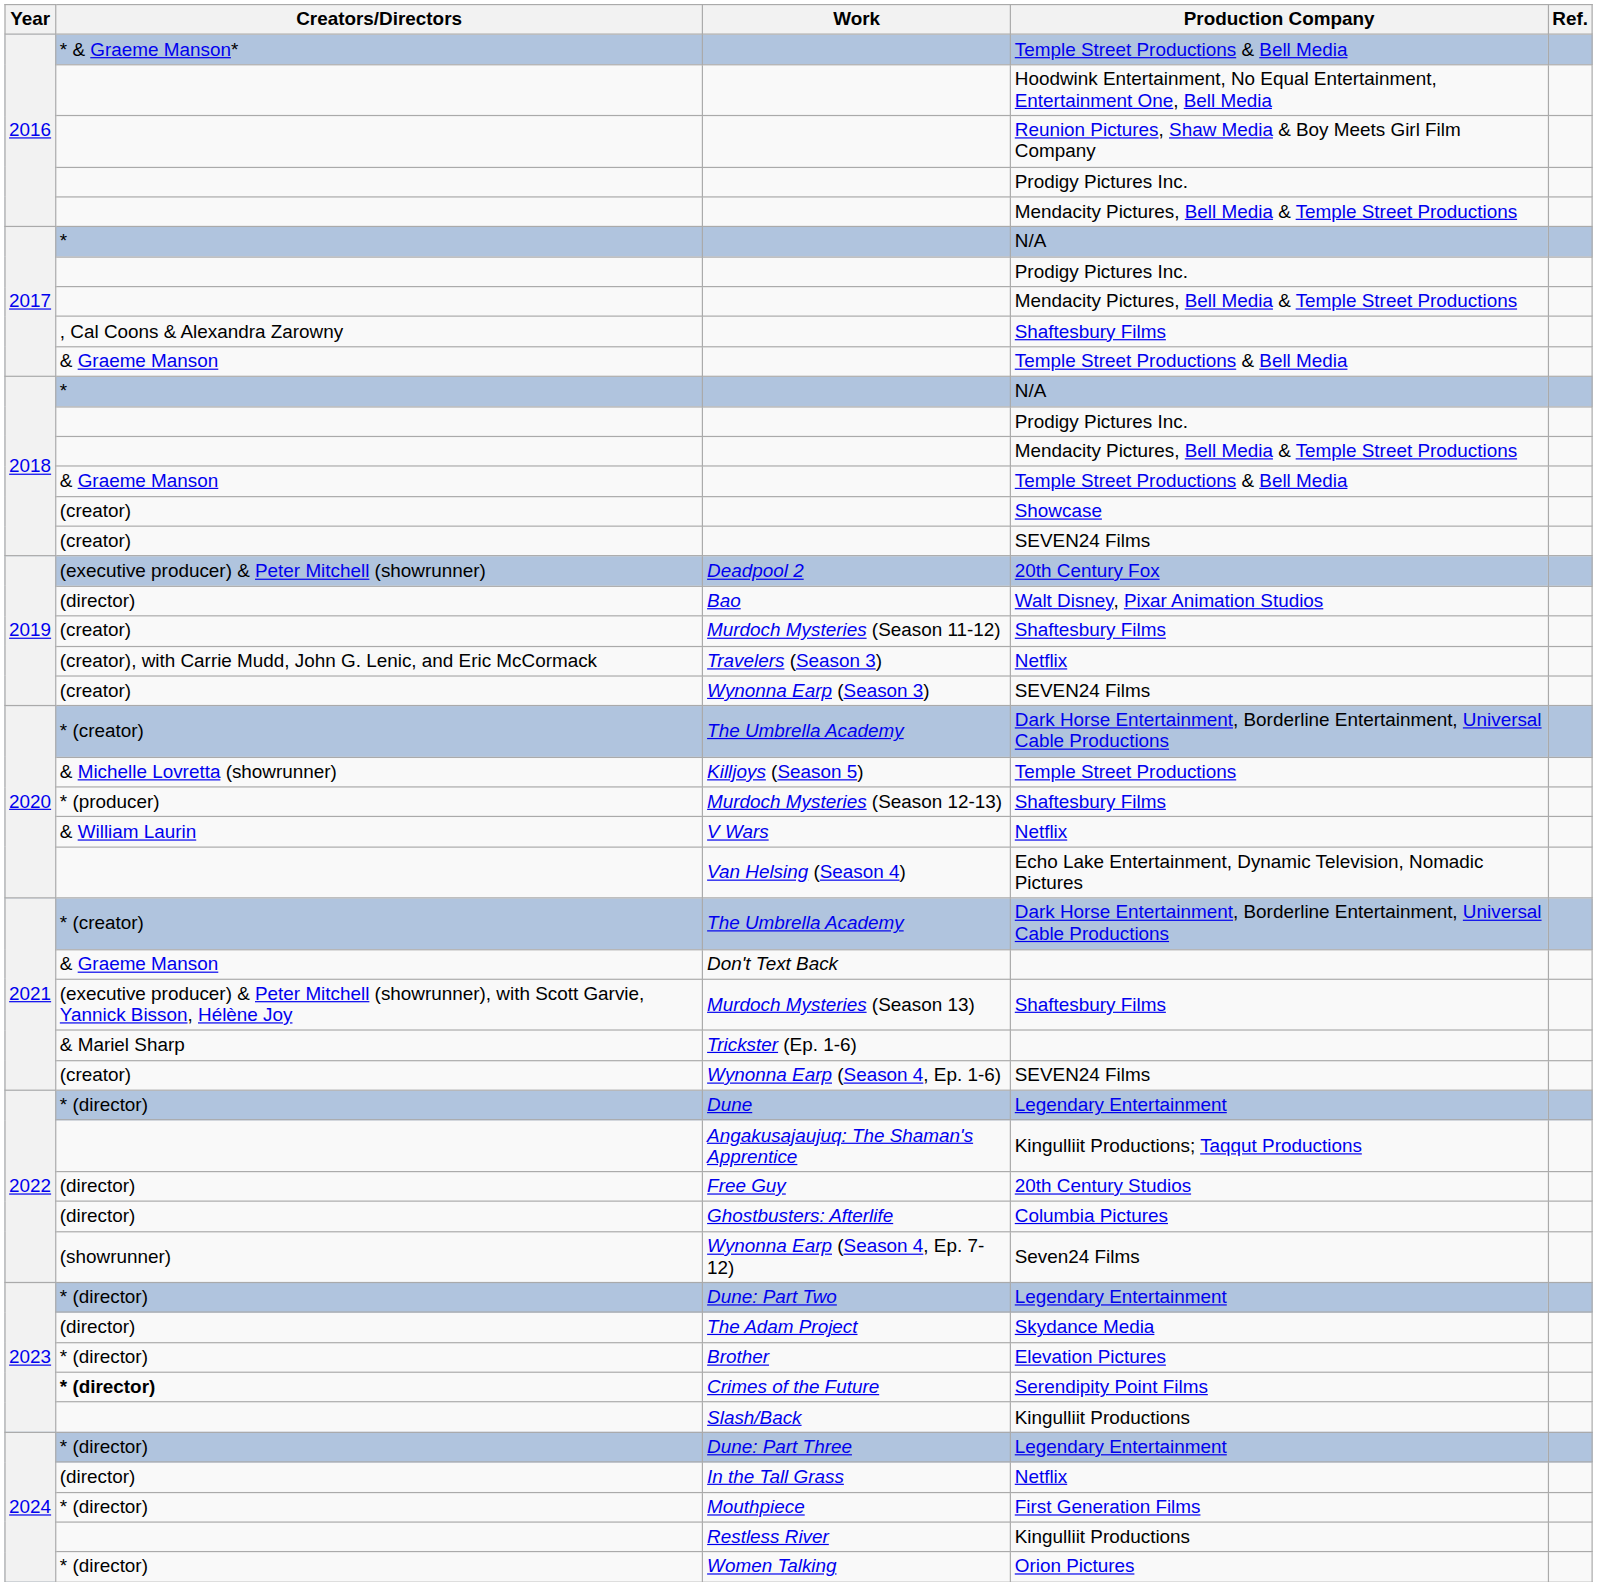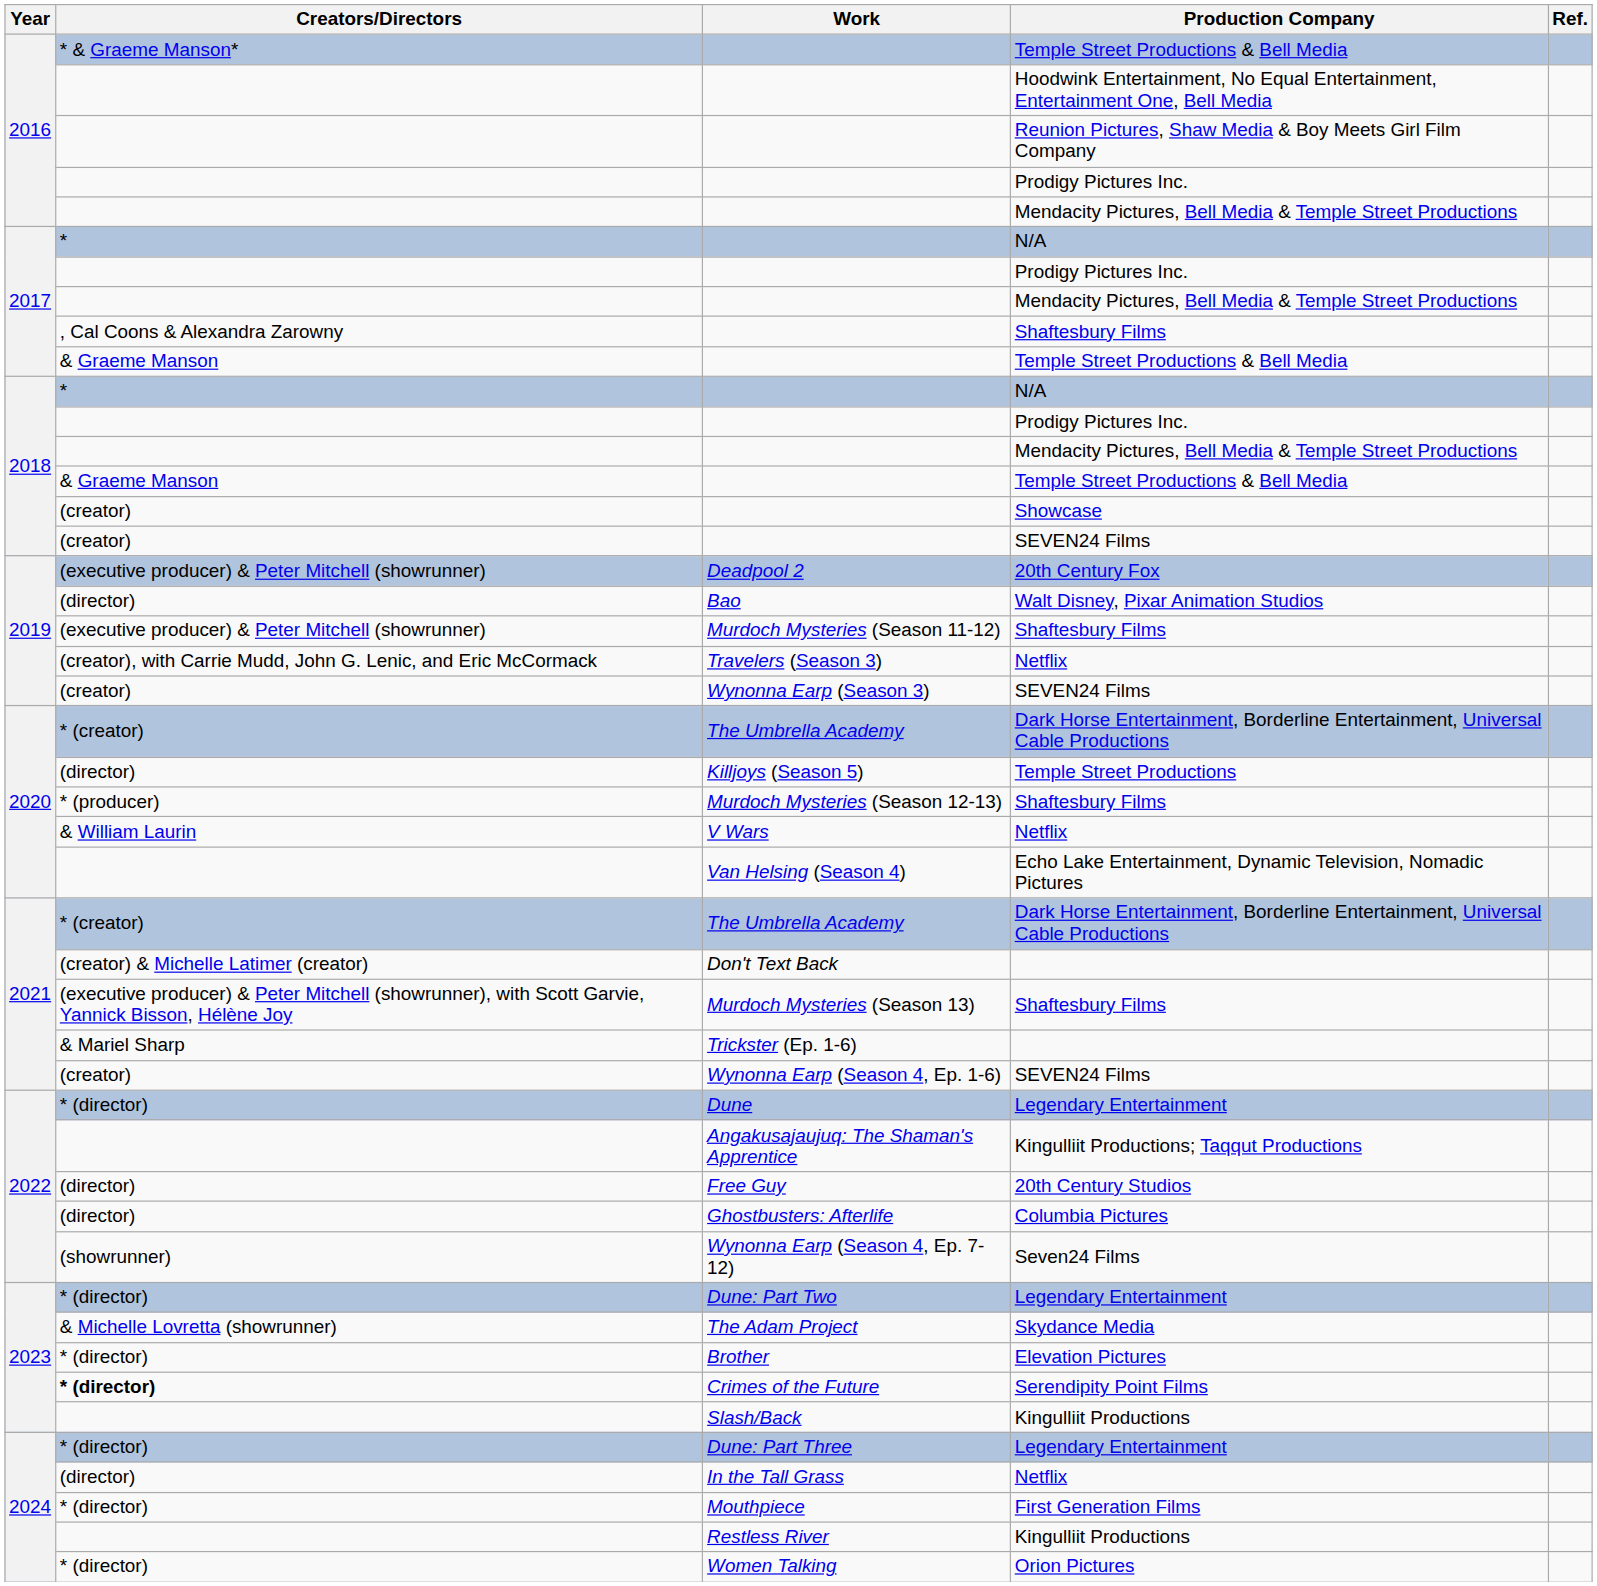 <table class="sortable wikitable" width="85%" cellpadding="5" style="margin: 1em auto 1em auto">
 <tr>
 <th scope="col">Year</th>
 <th scope="col">Creators/Directors</th>
 <th scope="col">Work</th>
 <th scope="col">Production Company</th>
 <th class="unsortable">Ref.</th>
 </tr>
 <tr style="background:#B0C4DE;">
 <th scope="row" align="center" style="font-weight:normal;" rowspan=5><a href='#'>2016</a></th>
 <td>* & <a href='#'>Graeme Manson</a>*</td>
 <td></td>
 <td><a href='#'>Temple Street Productions</a> & <a href='#'>Bell Media</a></td>
 <td align="center"></td>
 </tr>
 <tr>
 <td></td>
 <td></td>
 <td>Hoodwink Entertainment, No Equal Entertainment, <a href='#'>Entertainment One</a>, <a href='#'>Bell Media</a></td>
 <td align="center"></td>
 </tr>
 <tr>
 <td></td>
 <td></td>
 <td><a href='#'>Reunion Pictures</a>, <a href='#'>Shaw Media</a> & Boy Meets Girl Film Company</td>
 <td align="center"></td>
 </tr>
 <tr>
 <td></td>
 <td></td>
 <td>Prodigy Pictures Inc.</td>
 <td align="center"></td>
 </tr>
 <tr>
 <td></td>
 <td></td>
 <td>Mendacity Pictures, <a href='#'>Bell Media</a> & <a href='#'>Temple Street Productions</a></td>
 <td align="center"></td>
 </tr>
 <tr style="background:#B0C4DE;">
 <th scope="row" align="center" style="font-weight:normal;" rowspan=5><a href='#'>2017</a></th>
 <td>*</td>
 <td></td>
 <td>N/A</td>
 <td align="center"></td>
 </tr>
 <tr>
 <td></td>
 <td></td>
 <td>Prodigy Pictures Inc.</td>
 <td align="center"></td>
 </tr>
 <tr>
 <td></td>
 <td></td>
 <td>Mendacity Pictures, <a href='#'>Bell Media</a> & <a href='#'>Temple Street Productions</a></td>
 <td align="center"></td>
 </tr>
 <tr>
 <td>, Cal Coons & Alexandra Zarowny</td>
 <td></td>
 <td><a href='#'>Shaftesbury Films</a></td>
 <td align="center"></td>
 </tr>
 <tr>
 <td> & <a href='#'>Graeme Manson</a></td>
 <td></td>
 <td><a href='#'>Temple Street Productions</a> & <a href='#'>Bell Media</a></td>
 <td align="center"></td>
 </tr>
 <tr style="background:#B0C4DE;">
 <th scope="row" align="center" style="font-weight:normal;" rowspan=6><a href='#'>2018</a></th>
 <td>*</td>
 <td></td>
 <td>N/A</td>
 <td align="center"></td>
 </tr>
 <tr>
 <td></td>
 <td></td>
 <td>Prodigy Pictures Inc.</td>
 <td align="center"></td>
 </tr>
 <tr>
 <td></td>
 <td></td>
 <td>Mendacity Pictures, <a href='#'>Bell Media</a> & <a href='#'>Temple Street Productions</a></td>
 <td align="center"></td>
 </tr>
 <tr>
 <td> & <a href='#'>Graeme Manson</a></td>
 <td></td>
 <td><a href='#'>Temple Street Productions</a> & <a href='#'>Bell Media</a></td>
 <td align="center"></td>
 </tr>
 <tr>
 <td> (creator)</td>
 <td></td>
 <td><a href='#'>Showcase</a></td>
 <td align="center"></td>
 </tr>
 <tr>
 <td> (creator)</td>
 <td></td>
 <td>SEVEN24 Films</td>
 <td align="center"></td>
 </tr>
 <tr style="background:#B0C4DE;">
 <th rowspan="5" align="center" style="font-weight:normal;"><a href='#'>2019</a></th>
 <td> (executive producer) & <a href='#'>Peter Mitchell</a> (showrunner)</td>
 <td><em><a href='#'>Deadpool 2</a></em></td>
 <td><a href='#'>20th Century Fox</a></td>
 <td align="center"></td>
 </tr>
 <tr>
 <td> (director)</td>
 <td><a href='#'><em>Bao</em></a></td>
 <td><a href='#'>Walt Disney</a>, <a href='#'>Pixar Animation Studios</a></td>
 <td align="center"></td>
 </tr>
 <tr>
-<td> (creator)</td>
+<td> (executive producer) & <a href='#'>Peter Mitchell</a> (showrunner)</td>
 <td><em><a href='#'>Murdoch Mysteries</a></em> (Season 11-12)</td>
 <td><a href='#'>Shaftesbury Films</a></td>
 <td align="center"></td>
 </tr>
 <tr>
 <td> (creator), with Carrie Mudd, John G. Lenic, and Eric McCormack</td>
 <td><em><a href='#'>Travelers</a></em> (<a href='#'>Season 3</a>)</td>
 <td><a href='#'>Netflix</a></td>
 <td align="center"></td>
 </tr>
 <tr>
 <td> (creator)</td>
 <td><em><a href='#'>Wynonna Earp</a></em> (<a href='#'>Season 3</a>)</td>
 <td>SEVEN24 Films</td>
 <td align="center"></td>
 </tr>
 <tr style="background:#B0C4DE;">
 <th rowspan="5" align="center" style="font-weight:normal;"><a href='#'>2020</a></th>
 <td>* (creator)</td>
 <td><em><a href='#'>The Umbrella Academy</a></em></td>
 <td><a href='#'>Dark Horse Entertainment</a>, Borderline Entertainment, <a href='#'>Universal Cable Productions</a></td>
 <td align="center"></td>
 </tr>
 <tr>
-<td> & <a href='#'>Michelle Lovretta</a> (showrunner)</td>
+<td> (director)</td>
 <td><em><a href='#'>Killjoys</a></em> (<a href='#'>Season 5</a>)</td>
 <td><a href='#'>Temple Street Productions</a></td>
 <td align="center"></td>
 </tr>
 <tr>
 <td>* (producer)</td>
 <td><em><a href='#'>Murdoch Mysteries</a></em> (Season 12-13)</td>
 <td><a href='#'>Shaftesbury Films</a></td>
 <td align="center"></td>
 </tr>
 <tr>
 <td> & <a href='#'>William Laurin</a></td>
 <td><em><a href='#'>V Wars</a></em></td>
 <td><a href='#'>Netflix</a></td>
 <td align="center"></td>
 </tr>
 <tr>
 <td></td>
 <td><em><a href='#'>Van Helsing</a></em> (<a href='#'>Season 4</a>)</td>
 <td>Echo Lake Entertainment, Dynamic Television, Nomadic Pictures</td>
 <td align="center"></td>
 </tr>
 <tr style="background:#B0C4DE;">
 <th rowspan="5" align="center" style="font-weight:normal;"><a href='#'>2021</a></th>
 <td>* (creator)</td>
 <td><em><a href='#'>The Umbrella Academy</a></em></td>
 <td><a href='#'>Dark Horse Entertainment</a>, Borderline Entertainment, <a href='#'>Universal Cable Productions</a></td>
 <td align="center"></td>
 </tr>
 <tr>
-<td> & <a href='#'>Graeme Manson</a></td>
+<td> (creator) & <a href='#'>Michelle Latimer</a> (creator)</td>
 <td><em>Don't Text Back</em></td>
 <td></td>
 <td align="center"></td>
 </tr>
 <tr>
 <td> (executive producer) & <a href='#'>Peter Mitchell</a> (showrunner), with Scott Garvie, <a href='#'>Yannick Bisson</a>, <a href='#'>Hélène Joy</a></td>
 <td><em><a href='#'>Murdoch Mysteries</a></em> (Season 13)</td>
 <td><a href='#'>Shaftesbury Films</a></td>
 <td align="center"></td>
 </tr>
 <tr>
 <td> & Mariel Sharp</td>
 <td><em><a href='#'>Trickster</a></em> (Ep. 1-6)</td>
 <td></td>
 <td align="center"></td>
 </tr>
 <tr>
 <td> (creator)</td>
 <td><em><a href='#'>Wynonna Earp</a></em> (<a href='#'>Season 4</a>, Ep. 1-6)</td>
 <td>SEVEN24 Films</td>
 <td align="center"></td>
 </tr>
 <tr style="background:#B0C4DE;">
 <th rowspan="5" style="font-weight:normal;"><a href='#'>2022</a></th>
 <td>* (director)</td>
 <td><em><a href='#'>Dune</a></em></td>
 <td><a href='#'>Legendary Entertainment</a></td>
 <td align="center"></td>
 </tr>
 <tr>
 <td></td>
 <td><em><a href='#'>Angakusajaujuq: The Shaman's Apprentice</a></em></td>
 <td>Kingulliit Productions; <a href='#'>Taqqut Productions</a></td>
 <td align="center"></td>
 </tr>
 <tr>
 <td> (director)</td>
 <td><em><a href='#'>Free Guy</a></em></td>
 <td><a href='#'>20th Century Studios</a></td>
 <td align="center"></td>
 </tr>
 <tr>
 <td> (director)</td>
 <td><em><a href='#'>Ghostbusters: Afterlife</a></em></td>
 <td><a href='#'>Columbia Pictures</a></td>
 <td align="center"></td>
 </tr>
 <tr>
 <td> (showrunner)</td>
 <td><em><a href='#'>Wynonna Earp</a></em> (<a href='#'>Season 4</a>, Ep. 7-12)</td>
 <td>Seven24 Films</td>
 <td align="center"></td>
 </tr>
 <tr style="background:#B0C4DE;">
 <th rowspan="5" style="font-weight:normal;"><a href='#'>2023</a></th>
 <td>* (director)</td>
 <td><em><a href='#'>Dune: Part Two</a></em></td>
 <td><a href='#'>Legendary Entertainment</a></td>
 <td align="center"></td>
 </tr>
 <tr>
-<td> (director)</td>
+<td> & <a href='#'>Michelle Lovretta</a> (showrunner)</td>
 <td><em><a href='#'>The Adam Project</a></em></td>
 <td><a href='#'>Skydance Media</a></td>
 <td align="center"></td>
 </tr>
 <tr>
 <td>* (director)</td>
 <td><em><a href='#'>Brother</a></em></td>
 <td><a href='#'>Elevation Pictures</a></td>
 <td align="center"></td>
 </tr>
 <tr>
 <td><strong>* (director)</strong></td>
 <td><em><a href='#'>Crimes of the Future</a></em></td>
 <td><a href='#'>Serendipity Point Films</a></td>
 <td align="center"></td>
 </tr>
 <tr>
 <td></td>
 <td><em><a href='#'>Slash/Back</a></em></td>
 <td>Kingulliit Productions</td>
 <td align="center"></td>
 </tr>
 <tr style="background:#B0C4DE;">
 <th rowspan="5" style="font-weight:normal;"><a href='#'>2024</a></th>
 <td>* (director)</td>
 <td><em><a href='#'>Dune: Part Three</a></em></td>
 <td><a href='#'>Legendary Entertainment</a></td>
 <td align="center"></td>
 </tr>
 <tr>
 <td> (director)</td>
 <td><em><a href='#'>In the Tall Grass</a></em></td>
 <td><a href='#'>Netflix</a></td>
 <td align="center"></td>
 </tr>
 <tr>
 <td>* (director)</td>
 <td><em><a href='#'>Mouthpiece</a></em></td>
 <td><a href='#'>First Generation Films</a></td>
 <td align="center"></td>
 </tr>
 <tr>
 <td></td>
 <td><em><a href='#'>Restless River</a></em></td>
 <td>Kingulliit Productions</td>
 <td align="center"></td>
 </tr>
 <tr>
 <td>* (director)</td>
 <td><em><a href='#'>Women Talking</a></em></td>
 <td><a href='#'>Orion Pictures</a></td>
 <td align="center"></td>
 </tr>
 </table>
